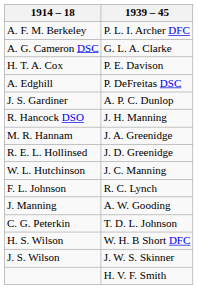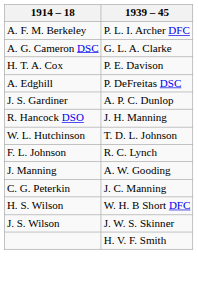 <table class="wikitable" border="1">
 <tr>
 <th>1914 – 18</th>
 <th>1939 – 45</th>
 </tr>
 <tr>
 <td>A. F. M. Berkeley</td>
 <td>P. L. I. Archer <a href='#'>DFC</a></td>
 </tr>
 <tr>
 <td>A. G. Cameron <a href='#'>DSC</a></td>
 <td>G. L. A. Clarke</td>
 </tr>
 <tr>
 <td>H. T. A. Cox</td>
 <td>P. E. Davison</td>
 </tr>
 <tr>
 <td>A. Edghill </td>
 <td>P. DeFreitas <a href='#'>DSC</a></td>
 </tr>
 <tr>
 <td>J. S. Gardiner</td>
 <td>A. P. C. Dunlop</td>
 </tr>
 <tr>
 <td>R. Hancock <a href='#'>DSO</a></td>
 <td>J. H. Manning</td>
 </tr>
 <tr>
-<td>M. R. Hannam</td>
-<td>J. A. Greenidge</td>
-</tr>
-<tr>
-<td>R. E. L. Hollinsed</td>
-<td>J. D. Greenidge</td>
-</tr>
-<tr>
 <td>W. L. Hutchinson</td>
-<td>J. C. Manning</td>
+<td>T. D. L. Johnson</td>
 </tr>
 <tr>
 <td>F. L. Johnson</td>
 <td>R. C. Lynch</td>
 </tr>
 <tr>
 <td>J. Manning</td>
 <td>A. W. Gooding</td>
 </tr>
 <tr>
 <td>C. G. Peterkin</td>
-<td>T. D. L. Johnson</td>
+<td>J. C. Manning</td>
 </tr>
 <tr>
 <td>H. S. Wilson</td>
 <td>W. H. B Short <a href='#'>DFC</a></td>
 </tr>
 <tr>
 <td>J. S. Wilson</td>
 <td>J. W. S. Skinner</td>
 </tr>
 <tr>
 <td></td>
 <td>H. V. F. Smith</td>
 </tr>
 </table>
